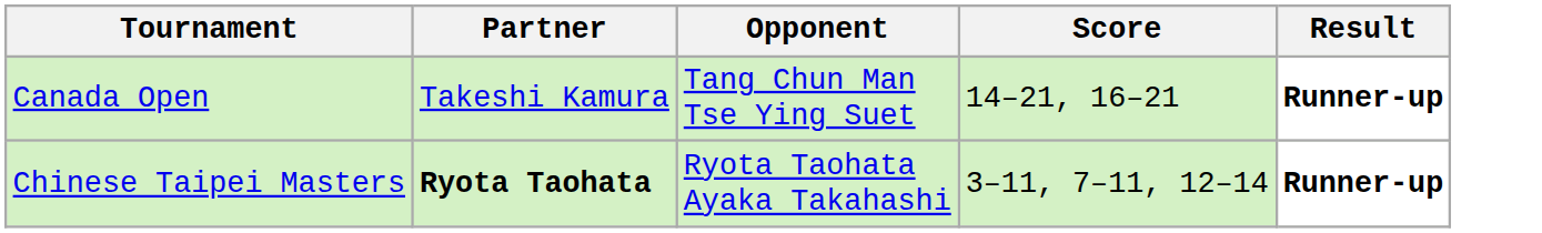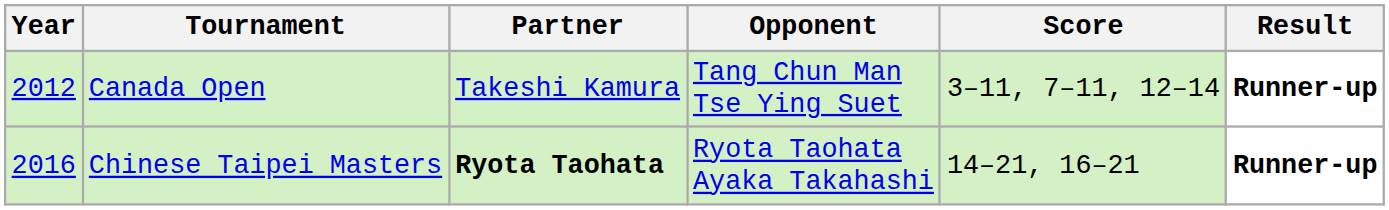 <table class="sortable wikitable" style="font-size: 90%;">
 <tr>
+<th>Year</th>
 <th>Tournament</th>
 <th>Partner</th>
 <th>Opponent</th>
 <th>Score</th>
 <th>Result</th>
 </tr>
 <tr style="background:#D4F1C5">
+<td align="center"><a href='#'>2012</a></td>
 <td align="left"><a href='#'>Canada Open</a></td>
 <td align="left"> <a href='#'>Takeshi Kamura</a></td>
 <td align="left"> <a href='#'>Tang Chun Man</a> <br>  <a href='#'>Tse Ying Suet</a></td>
+<td align="left">3–11, 7–11, 12–14</td>
+<td style="text-align:left; background:white"> <strong>Runner-up</strong></td>
+</tr>
+<tr style="background:#D4F1C5">
+<td align="center"><a href='#'>2016</a></td>
+<td align="left"><a href='#'>Chinese Taipei Masters</a></td>
+<td align="left"><strong> Ryota Taohata</strong></td>
+<td align="left"> <a href='#'>Ryota Taohata</a> <br>  <a href='#'>Ayaka Takahashi</a></td>
 <td align="left">14–21, 16–21</td>
 <td style="text-align:left; background:white"> <strong>Runner-up</strong></td>
 </tr>
-<tr style="background:#D4F1C5">
-<td align="left"><a href='#'>Chinese Taipei Masters</a></td>
-<td align="left"><strong> Ryota Taohata</strong></td>
-<td align="left"> <a href='#'>Ryota Taohata</a> <br>  <a href='#'>Ayaka Takahashi</a></td>
-<td align="left">3–11, 7–11, 12–14</td>
-<td style="text-align:left; background:white"> <strong>Runner-up</strong></td>
-</tr>
 </table>
